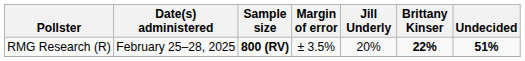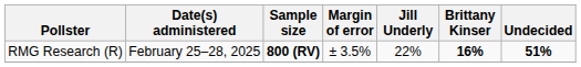 <table class="wikitable" style="font-size:90%;text-align:center;">
 <tr valign=bottom>
 <th>Pollster</th>
 <th>Date(s)<br>administered</th>
 <th>Sample<br>size</th>
 <th>Margin<br>of error</th>
 <th style="width:60px;">Jill<br>Underly</th>
 <th style="width:60px;">Brittany<br>Kinser</th>
 <th>Undecided</th>
 </tr>
 <tr>
 <td style="text-align:left;">RMG Research (R)</td>
 <td>February 25–28, 2025</td>
 <td><strong>800 (RV)</strong></td>
 <td>± 3.5%</td>
-<td>20%</td>
-<td><strong>22%</strong></td>
+<td>22%</td>
+<td><strong>16%</strong></td>
 <td><strong>51%</strong></td>
 </tr>
 <tr>
 </tr>
 </table>
